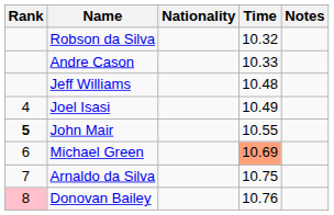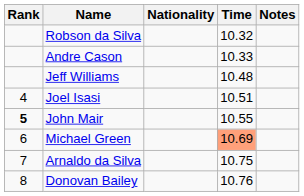 <table class="wikitable sortable" style="text-align:center">
 <tr>
 <th>Rank</th>
 <th>Name</th>
 <th>Nationality</th>
 <th>Time</th>
 <th>Notes</th>
 </tr>
 <tr>
 <td></td>
 <td align=left><a href='#'>Robson da Silva</a></td>
 <td align=left></td>
 <td>10.32</td>
 <td></td>
 </tr>
 <tr>
 <td></td>
 <td align=left><a href='#'>Andre Cason</a></td>
 <td align=left></td>
 <td>10.33</td>
 <td></td>
 </tr>
 <tr>
 <td></td>
 <td align=left><a href='#'>Jeff Williams</a></td>
 <td align=left></td>
 <td>10.48</td>
 <td></td>
 </tr>
 <tr>
 <td>4</td>
 <td align=left><a href='#'>Joel Isasi</a></td>
 <td align=left></td>
-<td>10.49</td>
+<td>10.51</td>
 <td></td>
 </tr>
 <tr>
 <td><strong>5</strong></td>
 <td align=left><a href='#'>John Mair</a></td>
 <td align=left></td>
 <td>10.55</td>
 <td></td>
 </tr>
 <tr>
 <td>6</td>
 <td align=left><a href='#'>Michael Green</a></td>
 <td align=left></td>
 <td style="background: lightsalmon;">10.69</td>
 <td></td>
 </tr>
 <tr>
 <td>7</td>
 <td align=left><a href='#'>Arnaldo da Silva</a></td>
 <td align=left></td>
 <td>10.75</td>
 <td></td>
 </tr>
 <tr>
-<td style="background: pink;">8</td>
+<td>8</td>
 <td align=left><a href='#'>Donovan Bailey</a></td>
 <td align=left></td>
 <td>10.76</td>
 <td></td>
 </tr>
 </table>
